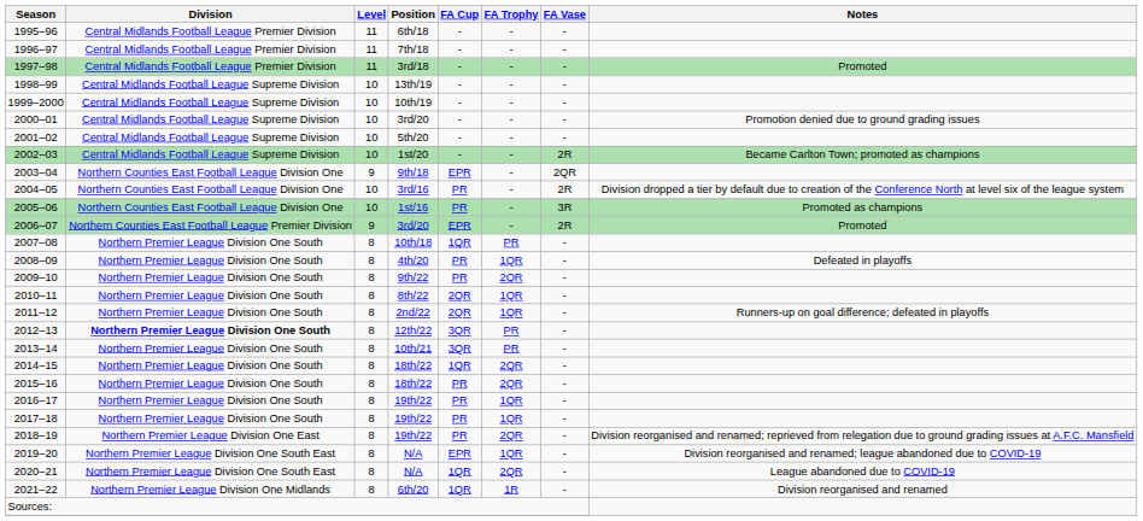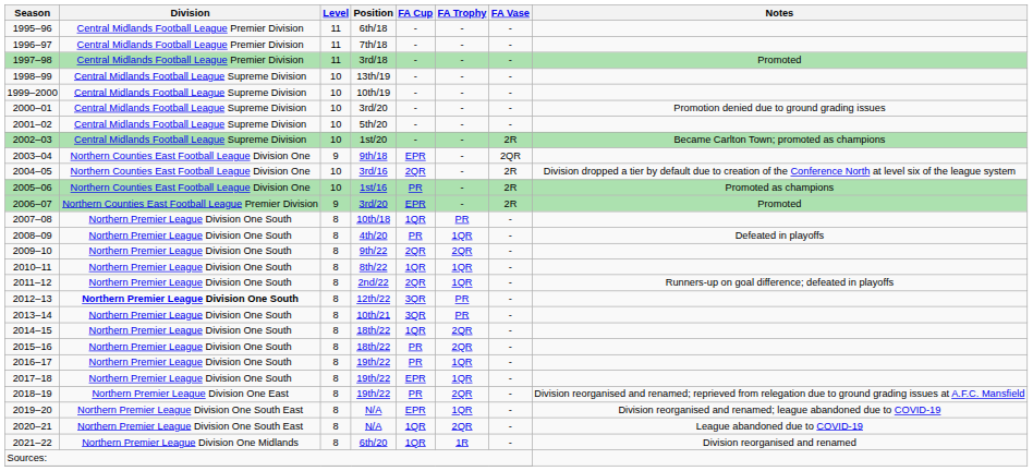 <table class="wikitable collapsible" style="text-align:center;font-size:85%">
 <tr>
 <th>Season</th>
 <th>Division</th>
 <th><a href='#'>Level</a></th>
 <th>Position</th>
 <th><a href='#'>FA Cup</a></th>
 <th><a href='#'>FA Trophy</a></th>
 <th><a href='#'>FA Vase</a></th>
 <th>Notes</th>
 </tr>
 <tr>
 <td>1995–96</td>
 <td><a href='#'>Central Midlands Football League</a> Premier Division</td>
 <td>11</td>
 <td>6th/18</td>
 <td>-</td>
 <td>-</td>
 <td>-</td>
 <td></td>
 </tr>
 <tr>
 <td>1996–97</td>
 <td><a href='#'>Central Midlands Football League</a> Premier Division</td>
 <td>11</td>
 <td>7th/18</td>
 <td>-</td>
 <td>-</td>
 <td>-</td>
 <td></td>
 </tr>
 <tr bgcolor="#ACE1AF">
 <td>1997–98</td>
 <td><a href='#'>Central Midlands Football League</a> Premier Division</td>
 <td>11</td>
 <td>3rd/18</td>
 <td>-</td>
 <td>-</td>
 <td>-</td>
 <td>Promoted</td>
 </tr>
 <tr>
 <td>1998–99</td>
 <td><a href='#'>Central Midlands Football League</a> Supreme Division</td>
 <td>10</td>
 <td>13th/19</td>
 <td>-</td>
 <td>-</td>
 <td>-</td>
 <td></td>
 </tr>
 <tr>
 <td>1999–2000</td>
 <td><a href='#'>Central Midlands Football League</a> Supreme Division</td>
 <td>10</td>
 <td>10th/19</td>
 <td>-</td>
 <td>-</td>
 <td>-</td>
 <td></td>
 </tr>
 <tr>
 <td>2000–01</td>
 <td><a href='#'>Central Midlands Football League</a> Supreme Division</td>
 <td>10</td>
 <td>3rd/20</td>
 <td>-</td>
 <td>-</td>
 <td>-</td>
 <td>Promotion denied due to ground grading issues</td>
 </tr>
 <tr>
 <td>2001–02</td>
 <td><a href='#'>Central Midlands Football League</a> Supreme Division</td>
 <td>10</td>
 <td>5th/20</td>
 <td>-</td>
 <td>-</td>
 <td>-</td>
 <td></td>
 </tr>
 <tr bgcolor="#ACE1AF">
 <td>2002–03</td>
 <td><a href='#'>Central Midlands Football League</a> Supreme Division</td>
 <td>10</td>
 <td>1st/20</td>
 <td>-</td>
 <td>-</td>
 <td>2R</td>
 <td>Became Carlton Town; promoted as champions</td>
 </tr>
 <tr>
 <td>2003–04</td>
 <td><a href='#'>Northern Counties East Football League</a> Division One</td>
 <td>9</td>
 <td><a href='#'>9th/18</a></td>
 <td><a href='#'>EPR</a></td>
 <td>-</td>
 <td>2QR</td>
 <td></td>
 </tr>
 <tr>
 <td>2004–05</td>
 <td><a href='#'>Northern Counties East Football League</a> Division One</td>
 <td>10</td>
 <td><a href='#'>3rd/16</a></td>
-<td><a href='#'>PR</a></td>
+<td><a href='#'>2QR</a></td>
 <td>-</td>
 <td>2R</td>
 <td>Division dropped a tier by default due to creation of the <a href='#'>Conference North</a> at level six of the league system</td>
 </tr>
 <tr bgcolor="#ACE1AF">
 <td>2005–06</td>
 <td><a href='#'>Northern Counties East Football League</a> Division One</td>
 <td>10</td>
 <td><a href='#'>1st/16</a></td>
 <td><a href='#'>PR</a></td>
 <td>-</td>
-<td>3R</td>
+<td>2R</td>
 <td>Promoted as champions</td>
 </tr>
 <tr bgcolor="#ACE1AF">
 <td>2006–07</td>
 <td><a href='#'>Northern Counties East Football League</a> Premier Division</td>
 <td>9</td>
 <td><a href='#'>3rd/20</a></td>
 <td><a href='#'>EPR</a></td>
 <td>-</td>
 <td>2R</td>
 <td>Promoted</td>
 </tr>
 <tr>
 <td>2007–08</td>
 <td><a href='#'>Northern Premier League</a> Division One South</td>
 <td>8</td>
 <td><a href='#'>10th/18</a></td>
 <td><a href='#'>1QR</a></td>
 <td><a href='#'>PR</a></td>
 <td>-</td>
 <td></td>
 </tr>
 <tr>
 <td>2008–09</td>
 <td><a href='#'>Northern Premier League</a> Division One South</td>
 <td>8</td>
 <td><a href='#'>4th/20</a></td>
 <td><a href='#'>PR</a></td>
 <td><a href='#'>1QR</a></td>
 <td>-</td>
 <td>Defeated in playoffs</td>
 </tr>
 <tr>
 <td>2009–10</td>
 <td><a href='#'>Northern Premier League</a> Division One South</td>
 <td>8</td>
 <td><a href='#'>9th/22</a></td>
-<td><a href='#'>PR</a></td>
+<td><a href='#'>2QR</a></td>
 <td><a href='#'>2QR</a></td>
 <td>-</td>
 <td></td>
 </tr>
 <tr>
 <td>2010–11</td>
 <td><a href='#'>Northern Premier League</a> Division One South</td>
 <td>8</td>
 <td><a href='#'>8th/22</a></td>
-<td><a href='#'>2QR</a></td>
+<td><a href='#'>1QR</a></td>
 <td><a href='#'>1QR</a></td>
 <td>-</td>
 <td></td>
 </tr>
 <tr>
 <td>2011–12</td>
 <td><a href='#'>Northern Premier League</a> Division One South</td>
 <td>8</td>
 <td><a href='#'>2nd/22</a></td>
 <td><a href='#'>2QR</a></td>
 <td><a href='#'>1QR</a></td>
 <td>-</td>
 <td>Runners-up on goal difference; defeated in playoffs</td>
 </tr>
 <tr>
 <td>2012–13</td>
 <td><strong><a href='#'>Northern Premier League</a> Division One South</strong></td>
 <td>8</td>
 <td><a href='#'>12th/22</a></td>
 <td><a href='#'>3QR</a></td>
 <td><a href='#'>PR</a></td>
 <td>-</td>
 <td></td>
 </tr>
 <tr>
 <td>2013–14</td>
 <td><a href='#'>Northern Premier League</a> Division One South</td>
 <td>8</td>
 <td><a href='#'>10th/21</a></td>
 <td><a href='#'>3QR</a></td>
 <td><a href='#'>PR</a></td>
 <td>-</td>
 <td></td>
 </tr>
 <tr>
 <td>2014–15</td>
 <td><a href='#'>Northern Premier League</a> Division One South</td>
 <td>8</td>
 <td><a href='#'>18th/22</a></td>
 <td><a href='#'>1QR</a></td>
 <td><a href='#'>2QR</a></td>
 <td>-</td>
 <td></td>
 </tr>
 <tr>
 <td>2015–16</td>
 <td><a href='#'>Northern Premier League</a> Division One South</td>
 <td>8</td>
 <td><a href='#'>18th/22</a></td>
 <td><a href='#'>PR</a></td>
 <td><a href='#'>2QR</a></td>
 <td>-</td>
 <td></td>
 </tr>
 <tr>
 <td>2016–17</td>
 <td><a href='#'>Northern Premier League</a> Division One South</td>
 <td>8</td>
 <td><a href='#'>19th/22</a></td>
 <td><a href='#'>PR</a></td>
 <td><a href='#'>1QR</a></td>
 <td>-</td>
 <td></td>
 </tr>
 <tr>
 <td>2017–18</td>
 <td><a href='#'>Northern Premier League</a> Division One South</td>
 <td>8</td>
 <td><a href='#'>19th/22</a></td>
-<td><a href='#'>PR</a></td>
+<td><a href='#'>EPR</a></td>
 <td><a href='#'>1QR</a></td>
 <td>-</td>
 <td></td>
 </tr>
 <tr>
 <td>2018–19</td>
 <td><a href='#'>Northern Premier League</a> Division One East</td>
 <td>8</td>
 <td><a href='#'>19th/22</a></td>
 <td><a href='#'>PR</a></td>
 <td><a href='#'>2QR</a></td>
 <td>-</td>
 <td>Division reorganised and renamed; reprieved from relegation due to ground grading issues at <a href='#'>A.F.C. Mansfield</a></td>
 </tr>
 <tr>
 <td>2019–20</td>
 <td><a href='#'>Northern Premier League</a> Division One South East</td>
 <td>8</td>
 <td><a href='#'>N/A</a></td>
 <td><a href='#'>EPR</a></td>
 <td><a href='#'>1QR</a></td>
 <td>-</td>
 <td>Division reorganised and renamed; league abandoned due to <a href='#'>COVID-19</a></td>
 </tr>
 <tr>
 <td>2020–21</td>
 <td><a href='#'>Northern Premier League</a> Division One South East</td>
 <td>8</td>
 <td><a href='#'>N/A</a></td>
 <td><a href='#'>1QR</a></td>
 <td><a href='#'>2QR</a></td>
 <td>-</td>
 <td>League abandoned due to <a href='#'>COVID-19</a></td>
 </tr>
 <tr>
 <td>2021–22</td>
 <td><a href='#'>Northern Premier League</a> Division One Midlands</td>
 <td>8</td>
 <td><a href='#'>6th/20</a></td>
 <td><a href='#'>1QR</a></td>
 <td><a href='#'>1R</a></td>
 <td>-</td>
 <td>Division reorganised and renamed</td>
 </tr>
 <tr>
 <td align=left colspan=7>Sources:</td>
 </tr>
 <tr>
 </tr>
 </table>
